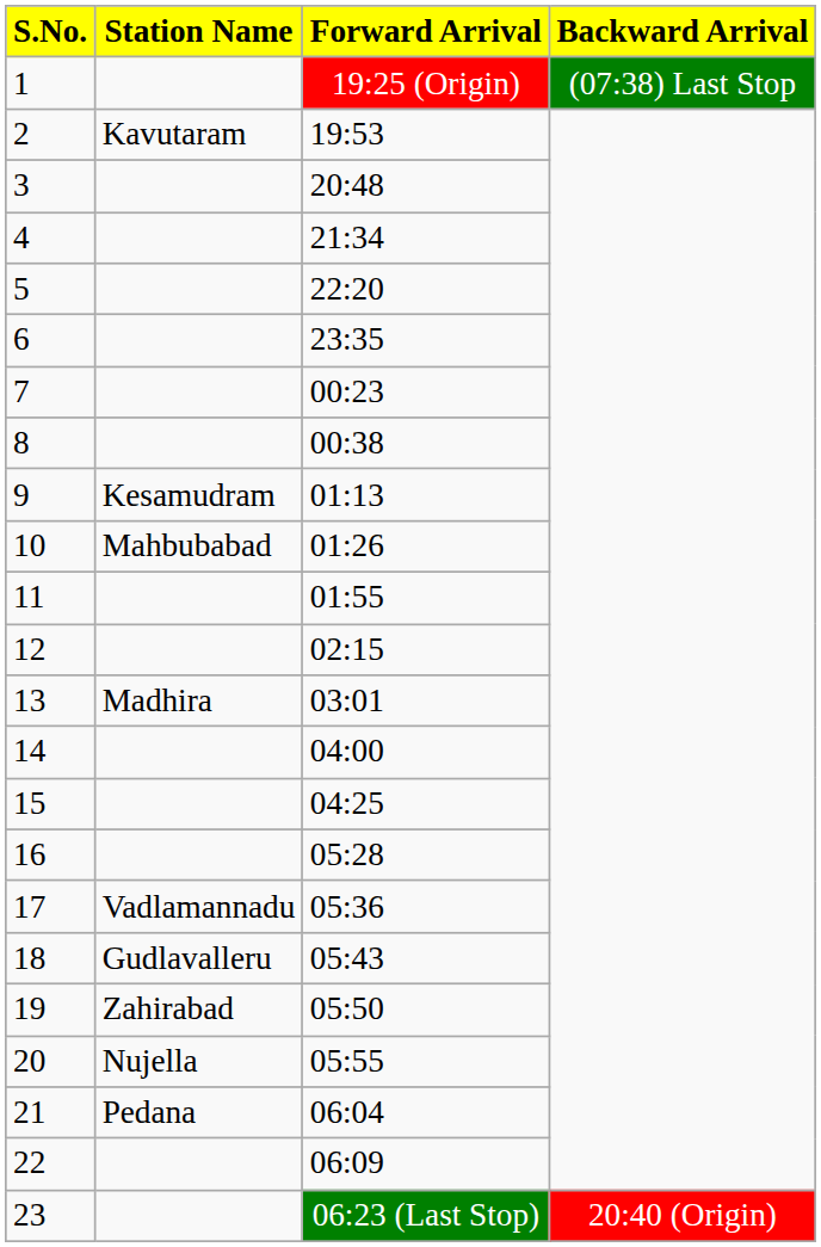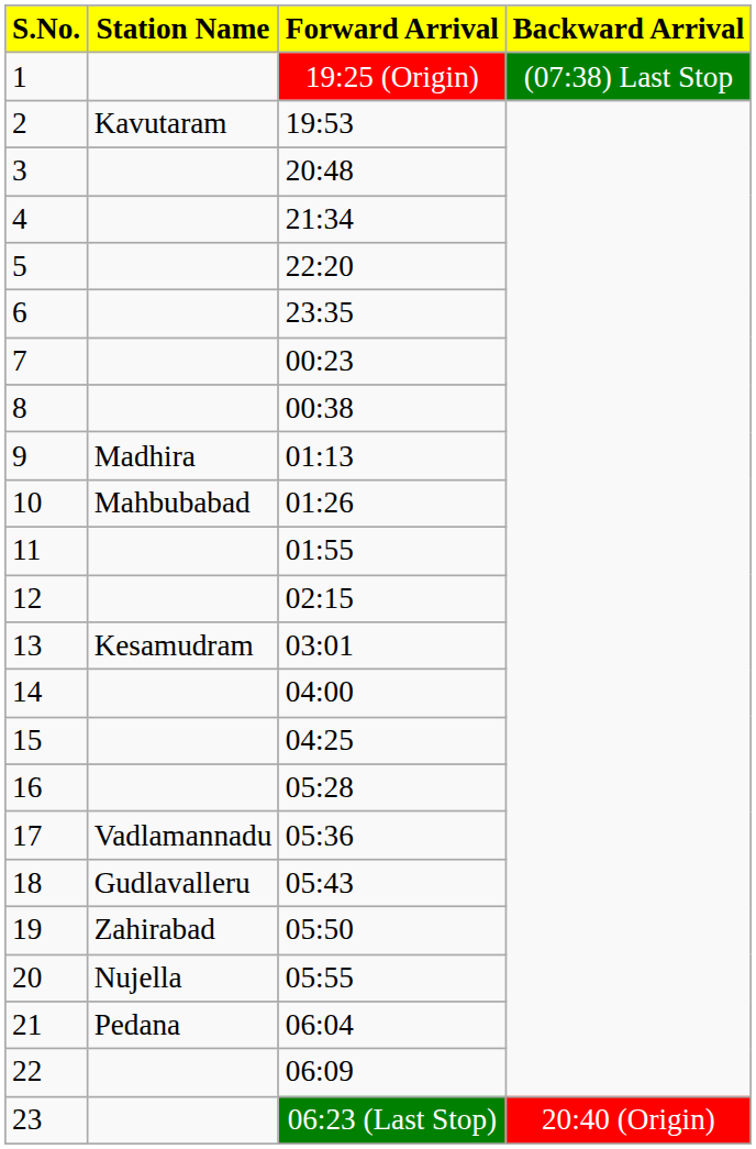 <table class="wikitable">
 <tr>
 <th style="background: yellow; color:black" align="center">S.No.</th>
 <th style="background: yellow; color:black" align="center">Station Name</th>
 <th style="background: yellow; color:black" align="center">Forward Arrival</th>
 <th style="background: yellow; color:black" align="center">Backward Arrival</th>
 </tr>
 <tr>
 <td>1</td>
 <td></td>
 <td ! style="background: red; color:White" align="center">19:25 (Origin)</td>
 <td ! style="background: Green; color:White" align="center">(07:38) Last Stop</td>
 </tr>
 <tr>
 <td>2</td>
 <td>Kavutaram</td>
 <td>19:53</td>
 </tr>
 <tr>
 <td>3</td>
 <td></td>
 <td>20:48</td>
 </tr>
 <tr>
 <td>4</td>
 <td></td>
 <td>21:34</td>
 </tr>
 <tr>
 <td>5</td>
 <td></td>
 <td>22:20</td>
 </tr>
 <tr>
 <td>6</td>
 <td></td>
 <td>23:35</td>
 </tr>
 <tr>
 <td>7</td>
 <td></td>
 <td>00:23</td>
 </tr>
 <tr>
 <td>8</td>
 <td></td>
 <td>00:38</td>
 </tr>
 <tr>
 <td>9</td>
-<td>Kesamudram</td>
+<td>Madhira</td>
 <td>01:13</td>
 </tr>
 <tr>
 <td>10</td>
 <td>Mahbubabad</td>
 <td>01:26</td>
 </tr>
 <tr>
 <td>11</td>
 <td></td>
 <td>01:55</td>
 </tr>
 <tr>
 <td>12</td>
 <td></td>
 <td>02:15</td>
 </tr>
 <tr>
 <td>13</td>
-<td>Madhira</td>
+<td>Kesamudram</td>
 <td>03:01</td>
 </tr>
 <tr>
 <td>14</td>
 <td></td>
 <td>04:00</td>
 </tr>
 <tr>
 <td>15</td>
 <td></td>
 <td>04:25</td>
 </tr>
 <tr>
 <td>16</td>
 <td></td>
 <td>05:28</td>
 </tr>
 <tr>
 <td>17</td>
 <td>Vadlamannadu</td>
 <td>05:36</td>
 </tr>
 <tr>
 <td>18</td>
 <td>Gudlavalleru</td>
 <td>05:43</td>
 </tr>
 <tr>
 <td>19</td>
 <td>Zahirabad</td>
 <td>05:50</td>
 </tr>
 <tr>
 <td>20</td>
 <td>Nujella</td>
 <td>05:55</td>
 </tr>
 <tr>
 <td>21</td>
 <td>Pedana</td>
 <td>06:04</td>
 </tr>
 <tr>
 <td>22</td>
 <td></td>
 <td>06:09</td>
 </tr>
 <tr>
 <td>23</td>
 <td></td>
 <td ! style="background: Green; color:White" align="center">06:23 (Last Stop)</td>
 <td ! style="background: red; color:White" align="center">20:40 (Origin)</td>
 </tr>
 </table>
